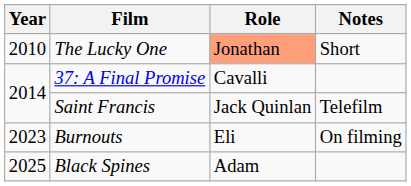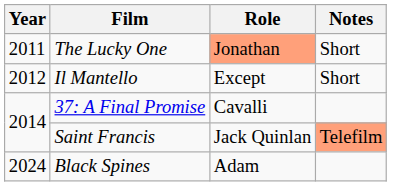 <table class="wikitable">
 <tr>
 <th>Year</th>
 <th>Film</th>
 <th>Role</th>
 <th>Notes</th>
 </tr>
 <tr>
-<td>2010</td>
+<td>2011</td>
 <td><em>The Lucky One</em></td>
 <td style="background: lightsalmon;">Jonathan</td>
+<td>Short</td>
+</tr>
+<tr>
+<td>2012</td>
+<td><em>Il Mantello</em></td>
+<td>Except</td>
 <td>Short</td>
 </tr>
 <tr>
 <td rowspan="2">2014</td>
 <td><em><a href='#'>37: A Final Promise</a></em></td>
 <td>Cavalli</td>
 <td></td>
 </tr>
 <tr>
 <td><em>Saint Francis</em></td>
 <td>Jack Quinlan</td>
-<td>Telefilm</td>
+<td style="background: lightsalmon;">Telefilm</td>
 </tr>
 <tr>
-<td>2023</td>
-<td><em>Burnouts</em></td>
-<td>Eli</td>
-<td>On filming</td>
-</tr>
-<tr>
-<td>2025</td>
+<td>2024</td>
 <td><em>Black Spines</em></td>
 <td>Adam</td>
 <td></td>
 </tr>
 </table>
